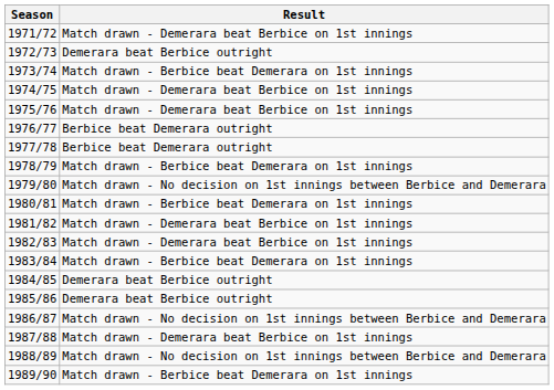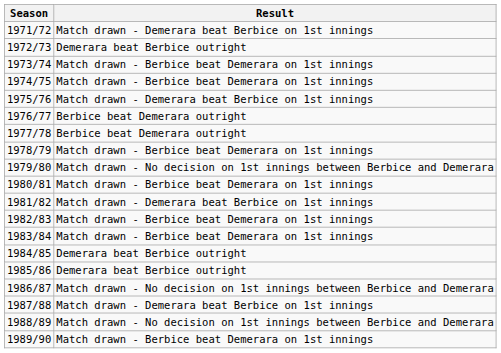 <table class="wikitable">
 <tr>
 <th>Season</th>
 <th>Result</th>
 </tr>
 <tr>
 <td>1971/72</td>
 <td>Match drawn - Demerara beat Berbice on 1st innings</td>
 </tr>
 <tr>
 <td>1972/73</td>
 <td>Demerara beat Berbice outright</td>
 </tr>
 <tr>
 <td>1973/74</td>
 <td>Match drawn - Berbice beat Demerara on 1st innings</td>
 </tr>
 <tr>
 <td>1974/75</td>
-<td>Match drawn - Demerara beat Berbice on 1st innings</td>
+<td>Match drawn - Berbice beat Demerara on 1st innings</td>
 </tr>
 <tr>
 <td>1975/76</td>
 <td>Match drawn - Demerara beat Berbice on 1st innings</td>
 </tr>
 <tr>
 <td>1976/77</td>
 <td>Berbice beat Demerara outright</td>
 </tr>
 <tr>
 <td>1977/78</td>
 <td>Berbice beat Demerara outright</td>
 </tr>
 <tr>
 <td>1978/79</td>
 <td>Match drawn - Berbice beat Demerara on 1st innings</td>
 </tr>
 <tr>
 <td>1979/80</td>
 <td>Match drawn - No decision on 1st innings between Berbice and Demerara</td>
 </tr>
 <tr>
 <td>1980/81</td>
 <td>Match drawn - Berbice beat Demerara on 1st innings</td>
 </tr>
 <tr>
 <td>1981/82</td>
 <td>Match drawn - Demerara beat Berbice on 1st innings</td>
 </tr>
 <tr>
 <td>1982/83</td>
-<td>Match drawn - Demerara beat Berbice on 1st innings</td>
+<td>Match drawn - Berbice beat Demerara on 1st innings</td>
 </tr>
 <tr>
 <td>1983/84</td>
 <td>Match drawn - Berbice beat Demerara on 1st innings</td>
 </tr>
 <tr>
 <td>1984/85</td>
 <td>Demerara beat Berbice outright</td>
 </tr>
 <tr>
 <td>1985/86</td>
 <td>Demerara beat Berbice outright</td>
 </tr>
 <tr>
 <td>1986/87</td>
 <td>Match drawn - No decision on 1st innings between Berbice and Demerara</td>
 </tr>
 <tr>
 <td>1987/88</td>
 <td>Match drawn - Demerara beat Berbice on 1st innings</td>
 </tr>
 <tr>
 <td>1988/89</td>
 <td>Match drawn - No decision on 1st innings between Berbice and Demerara</td>
 </tr>
 <tr>
 <td>1989/90</td>
 <td>Match drawn - Berbice beat Demerara on 1st innings</td>
 </tr>
 </table>
